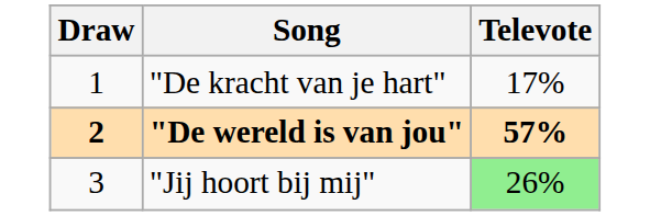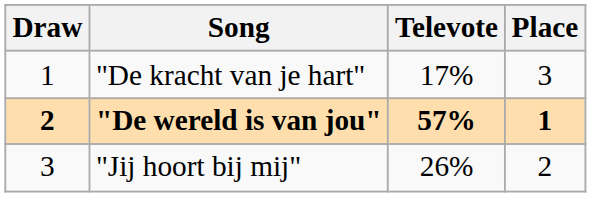 <table class="wikitable sortable plainrowheaders" style="margin: 1em auto 1em auto; text-align:center">
 <tr>
 <th>Draw</th>
 <th>Song</th>
 <th>Televote</th>
+<th>Place</th>
 </tr>
 <tr>
 <td>1</td>
 <td align="left">"De kracht van je hart"</td>
 <td>17%</td>
+<td>3</td>
 </tr>
 <tr style="font-weight:bold; background:navajowhite;">
 <td>2</td>
 <td align="left">"De wereld is van jou"</td>
 <td>57%</td>
+<td>1</td>
 </tr>
 <tr>
 <td>3</td>
 <td align="left">"Jij hoort bij mij"</td>
-<td style="background: lightgreen;">26%</td>
+<td>26%</td>
+<td>2</td>
 </tr>
 </table>
